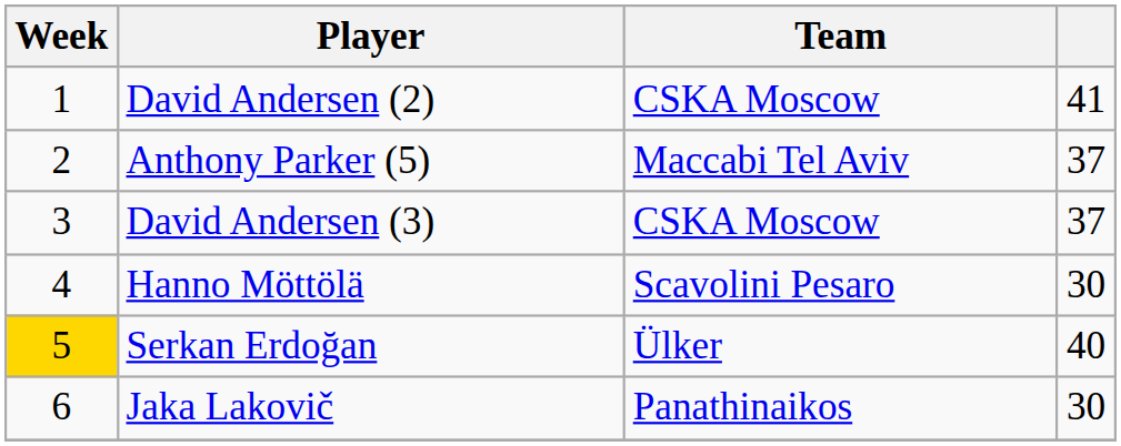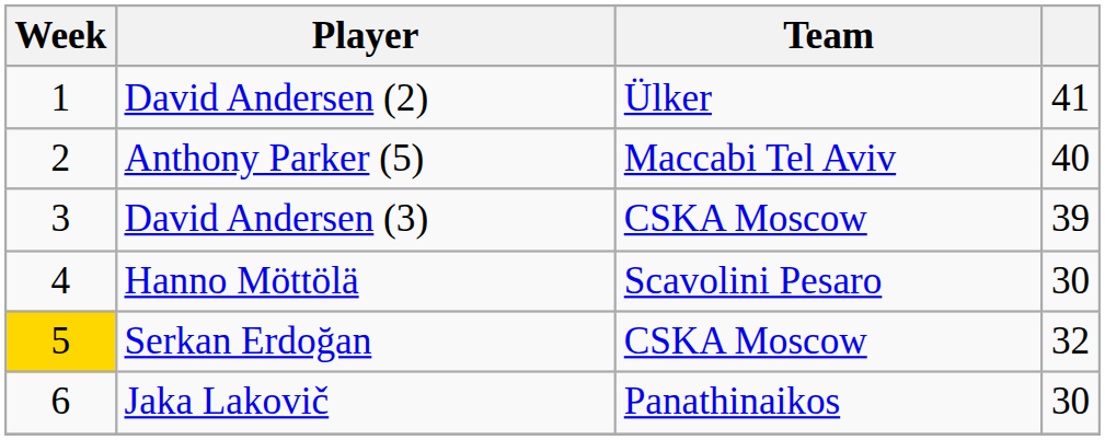 <table class="wikitable sortable" style="text-align: center;">
 <tr>
 <th>Week</th>
 <th style="width:200px;">Player</th>
 <th style="width:170px;">Team</th>
 <th></th>
 </tr>
 <tr>
 <td>1</td>
 <td align="left"> <a href='#'>David Andersen</a> (2)</td>
-<td align="left"> <a href='#'>CSKA Moscow</a></td>
+<td align="left"> <a href='#'>Ülker</a></td>
 <td>41</td>
 </tr>
 <tr>
 <td>2</td>
 <td align="left"> <a href='#'>Anthony Parker</a> (5)</td>
 <td align="left"> <a href='#'>Maccabi Tel Aviv</a></td>
-<td>37</td>
+<td>40</td>
 </tr>
 <tr>
 <td>3</td>
 <td align="left"> <a href='#'>David Andersen</a> (3)</td>
 <td align="left"> <a href='#'>CSKA Moscow</a></td>
-<td>37</td>
+<td>39</td>
 </tr>
 <tr>
 <td>4</td>
 <td align="left"> <a href='#'>Hanno Möttölä</a></td>
 <td align="left"> <a href='#'>Scavolini Pesaro</a></td>
 <td>30</td>
 </tr>
 <tr>
 <td style="background: gold;">5</td>
 <td align="left"> <a href='#'>Serkan Erdoğan</a></td>
-<td align="left"> <a href='#'>Ülker</a></td>
-<td>40</td>
+<td align="left"> <a href='#'>CSKA Moscow</a></td>
+<td>32</td>
 </tr>
 <tr>
 <td>6</td>
 <td align="left"> <a href='#'>Jaka Lakovič</a></td>
 <td align="left"> <a href='#'>Panathinaikos</a></td>
 <td>30</td>
 </tr>
 <tr>
 </tr>
 </table>
